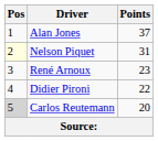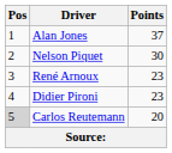 <table class="wikitable" style="font-size: 95%;">
 <tr>
 <th>Pos</th>
 <th>Driver</th>
 <th>Points</th>
 </tr>
 <tr>
 <td>1</td>
 <td> <a href='#'>Alan Jones</a></td>
 <td align="right">37</td>
 </tr>
 <tr>
-<td style="background: lightyellow;">2</td>
+<td>2</td>
 <td> <a href='#'>Nelson Piquet</a></td>
-<td align="right">31</td>
+<td align="right">30</td>
 </tr>
 <tr>
 <td>3</td>
 <td> <a href='#'>René Arnoux</a></td>
 <td align="right">23</td>
 </tr>
 <tr>
 <td>4</td>
 <td> <a href='#'>Didier Pironi</a></td>
-<td align="right">22</td>
+<td align="right">23</td>
 </tr>
 <tr>
 <td style="background: lightgrey;">5</td>
 <td> <a href='#'>Carlos Reutemann</a></td>
 <td align="right">20</td>
 </tr>
 <tr>
 <th colspan=4>Source:</th>
 </tr>
 </table>
